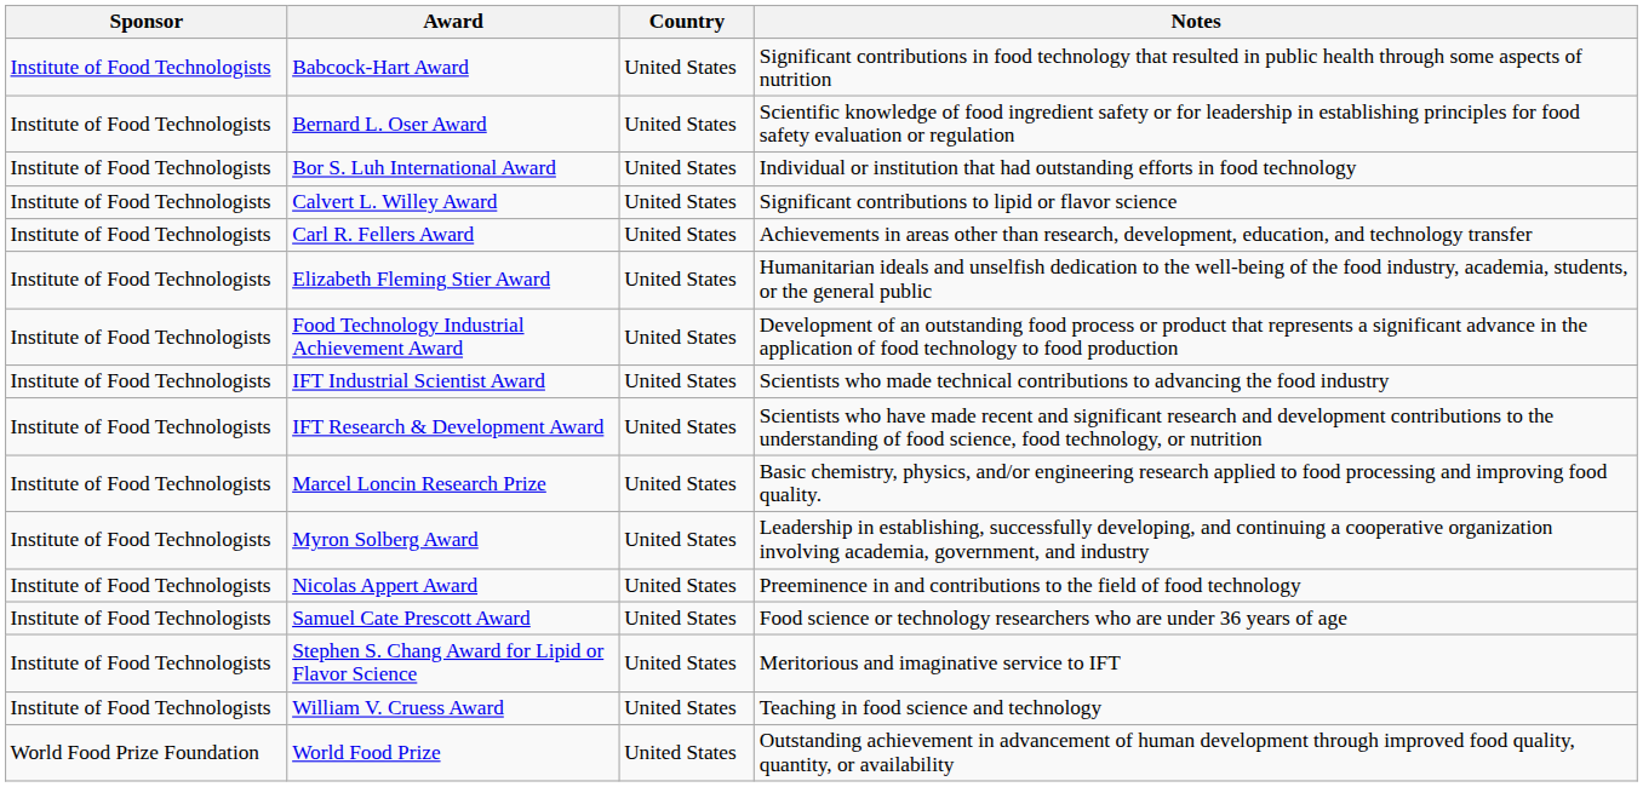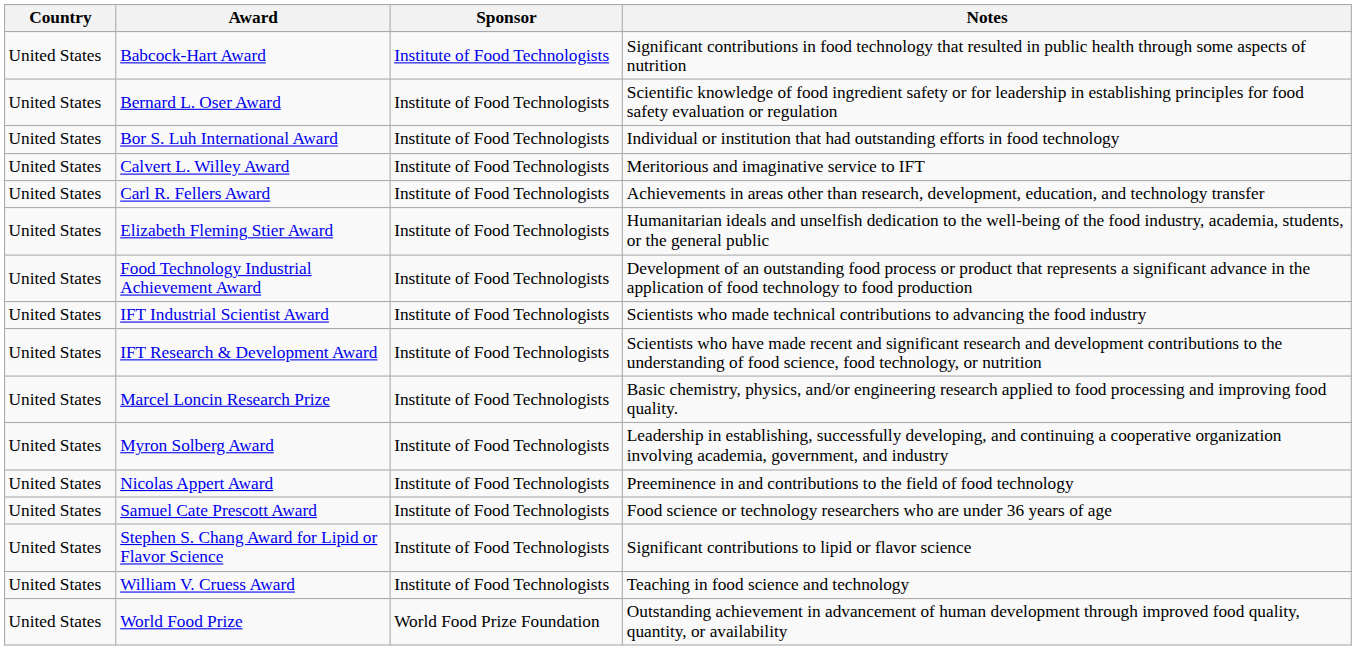 <table class="wikitable sortable">
 <tr>
+<th style="width:6em;">Country</th>
+<th>Award</th>
 <th style="width:13em;">Sponsor</th>
-<th>Award</th>
-<th style="width:6em;">Country</th>
 <th>Notes</th>
 </tr>
 <tr>
+<td>United States</td>
+<td><a href='#'>Babcock-Hart Award</a></td>
 <td><a href='#'>Institute of Food Technologists</a></td>
-<td><a href='#'>Babcock-Hart Award</a></td>
-<td>United States</td>
 <td>Significant contributions in food technology that resulted in public health through some aspects of nutrition</td>
 </tr>
 <tr>
+<td>United States</td>
+<td><a href='#'>Bernard L. Oser Award</a></td>
 <td>Institute of Food Technologists</td>
-<td><a href='#'>Bernard L. Oser Award</a></td>
-<td>United States</td>
 <td>Scientific knowledge of food ingredient safety or for leadership in establishing principles for food safety evaluation or regulation</td>
 </tr>
 <tr>
+<td>United States</td>
+<td><a href='#'>Bor S. Luh International Award</a></td>
 <td>Institute of Food Technologists</td>
-<td><a href='#'>Bor S. Luh International Award</a></td>
-<td>United States</td>
 <td>Individual or institution that had outstanding efforts in food technology</td>
 </tr>
 <tr>
+<td>United States</td>
+<td><a href='#'>Calvert L. Willey Award</a></td>
 <td>Institute of Food Technologists</td>
-<td><a href='#'>Calvert L. Willey Award</a></td>
+<td>Meritorious and imaginative service to IFT</td>
+</tr>
+<tr>
 <td>United States</td>
+<td><a href='#'>Carl R. Fellers Award</a></td>
+<td>Institute of Food Technologists</td>
+<td>Achievements in areas other than research, development, education, and technology transfer</td>
+</tr>
+<tr>
+<td>United States</td>
+<td><a href='#'>Elizabeth Fleming Stier Award</a></td>
+<td>Institute of Food Technologists</td>
+<td>Humanitarian ideals and unselfish dedication to the well-being of the food industry, academia, students, or the general public</td>
+</tr>
+<tr>
+<td>United States</td>
+<td><a href='#'>Food Technology Industrial Achievement Award</a></td>
+<td>Institute of Food Technologists</td>
+<td>Development of an outstanding food process or product that represents a significant advance in the application of food technology to food production</td>
+</tr>
+<tr>
+<td>United States</td>
+<td><a href='#'>IFT Industrial Scientist Award</a></td>
+<td>Institute of Food Technologists</td>
+<td>Scientists who made technical contributions to advancing the food industry</td>
+</tr>
+<tr>
+<td>United States</td>
+<td><a href='#'>IFT Research & Development Award</a></td>
+<td>Institute of Food Technologists</td>
+<td>Scientists who have made recent and significant research and development contributions to the understanding of food science, food technology, or nutrition</td>
+</tr>
+<tr>
+<td>United States</td>
+<td><a href='#'>Marcel Loncin Research Prize</a></td>
+<td>Institute of Food Technologists</td>
+<td>Basic chemistry, physics, and/or engineering research applied to food processing and improving food quality.</td>
+</tr>
+<tr>
+<td>United States</td>
+<td><a href='#'>Myron Solberg Award</a></td>
+<td>Institute of Food Technologists</td>
+<td>Leadership in establishing, successfully developing, and continuing a cooperative organization involving academia, government, and industry</td>
+</tr>
+<tr>
+<td>United States</td>
+<td><a href='#'>Nicolas Appert Award</a></td>
+<td>Institute of Food Technologists</td>
+<td>Preeminence in and contributions to the field of food technology</td>
+</tr>
+<tr>
+<td>United States</td>
+<td><a href='#'>Samuel Cate Prescott Award</a></td>
+<td>Institute of Food Technologists</td>
+<td>Food science or technology researchers who are under 36 years of age</td>
+</tr>
+<tr>
+<td>United States</td>
+<td><a href='#'>Stephen S. Chang Award for Lipid or Flavor Science</a></td>
+<td>Institute of Food Technologists</td>
 <td>Significant contributions to lipid or flavor science</td>
 </tr>
 <tr>
+<td>United States</td>
+<td><a href='#'>William V. Cruess Award</a></td>
 <td>Institute of Food Technologists</td>
-<td><a href='#'>Carl R. Fellers Award</a></td>
-<td>United States</td>
-<td>Achievements in areas other than research, development, education, and technology transfer</td>
-</tr>
-<tr>
-<td>Institute of Food Technologists</td>
-<td><a href='#'>Elizabeth Fleming Stier Award</a></td>
-<td>United States</td>
-<td>Humanitarian ideals and unselfish dedication to the well-being of the food industry, academia, students, or the general public</td>
-</tr>
-<tr>
-<td>Institute of Food Technologists</td>
-<td><a href='#'>Food Technology Industrial Achievement Award</a></td>
-<td>United States</td>
-<td>Development of an outstanding food process or product that represents a significant advance in the application of food technology to food production</td>
-</tr>
-<tr>
-<td>Institute of Food Technologists</td>
-<td><a href='#'>IFT Industrial Scientist Award</a></td>
-<td>United States</td>
-<td>Scientists who made technical contributions to advancing the food industry</td>
-</tr>
-<tr>
-<td>Institute of Food Technologists</td>
-<td><a href='#'>IFT Research & Development Award</a></td>
-<td>United States</td>
-<td>Scientists who have made recent and significant research and development contributions to the understanding of food science, food technology, or nutrition</td>
-</tr>
-<tr>
-<td>Institute of Food Technologists</td>
-<td><a href='#'>Marcel Loncin Research Prize</a></td>
-<td>United States</td>
-<td>Basic chemistry, physics, and/or engineering research applied to food processing and improving food quality.</td>
-</tr>
-<tr>
-<td>Institute of Food Technologists</td>
-<td><a href='#'>Myron Solberg Award</a></td>
-<td>United States</td>
-<td>Leadership in establishing, successfully developing, and continuing a cooperative organization involving academia, government, and industry</td>
-</tr>
-<tr>
-<td>Institute of Food Technologists</td>
-<td><a href='#'>Nicolas Appert Award</a></td>
-<td>United States</td>
-<td>Preeminence in and contributions to the field of food technology</td>
-</tr>
-<tr>
-<td>Institute of Food Technologists</td>
-<td><a href='#'>Samuel Cate Prescott Award</a></td>
-<td>United States</td>
-<td>Food science or technology researchers who are under 36 years of age</td>
-</tr>
-<tr>
-<td>Institute of Food Technologists</td>
-<td><a href='#'>Stephen S. Chang Award for Lipid or Flavor Science</a></td>
-<td>United States</td>
-<td>Meritorious and imaginative service to IFT</td>
-</tr>
-<tr>
-<td>Institute of Food Technologists</td>
-<td><a href='#'>William V. Cruess Award</a></td>
-<td>United States</td>
 <td>Teaching in food science and technology</td>
 </tr>
 <tr>
+<td>United States</td>
+<td><a href='#'>World Food Prize</a></td>
 <td>World Food Prize Foundation</td>
-<td><a href='#'>World Food Prize</a></td>
-<td>United States</td>
 <td>Outstanding achievement in advancement of human development through improved food quality, quantity, or availability</td>
 </tr>
 </table>
